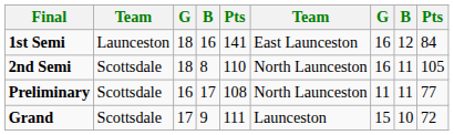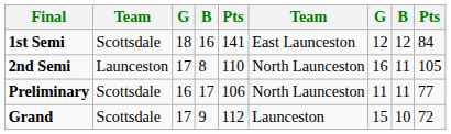 <table class="wikitable">
 <tr>
 <th style="color:green">Final</th>
 <th style="color:green">Team</th>
 <th style="color:green">G</th>
 <th style="color:green">B</th>
 <th style="color:green">Pts</th>
 <th style="color:green">Team</th>
 <th style="color:green">G</th>
 <th style="color:green">B</th>
 <th style="color:green">Pts</th>
 </tr>
 <tr>
 <td><strong>1st Semi</strong></td>
-<td>Launceston</td>
+<td>Scottsdale</td>
 <td>18</td>
 <td>16</td>
 <td>141</td>
 <td>East Launceston</td>
-<td>16</td>
+<td>12</td>
 <td>12</td>
 <td>84</td>
 </tr>
 <tr>
 <td><strong>2nd Semi</strong></td>
-<td>Scottsdale</td>
-<td>18</td>
+<td>Launceston</td>
+<td>17</td>
 <td>8</td>
 <td>110</td>
 <td>North Launceston</td>
 <td>16</td>
 <td>11</td>
 <td>105</td>
 </tr>
 <tr>
 <td><strong>Preliminary</strong></td>
 <td>Scottsdale</td>
 <td>16</td>
 <td>17</td>
-<td>108</td>
+<td>106</td>
 <td>North Launceston</td>
 <td>11</td>
 <td>11</td>
 <td>77</td>
 </tr>
 <tr>
 <td><strong>Grand</strong></td>
 <td>Scottsdale</td>
 <td>17</td>
 <td>9</td>
-<td>111</td>
+<td>112</td>
 <td>Launceston</td>
 <td>15</td>
 <td>10</td>
 <td>72</td>
 </tr>
 </table>
